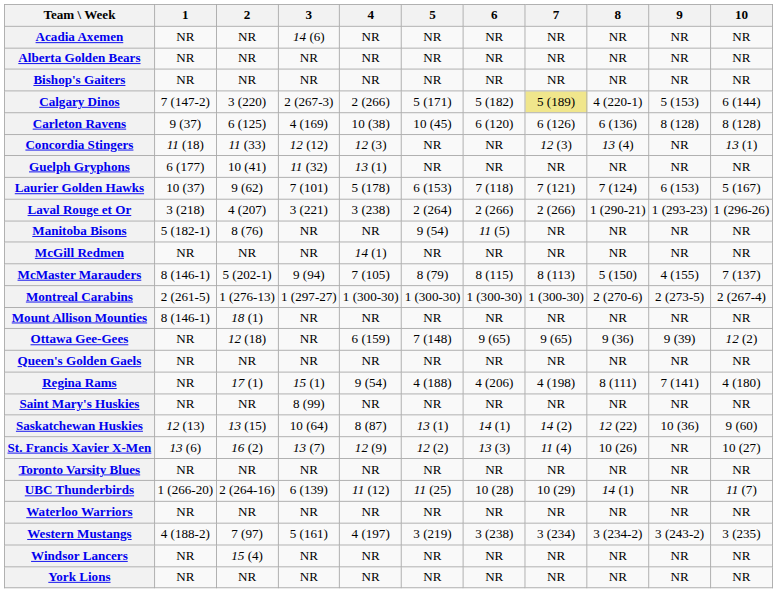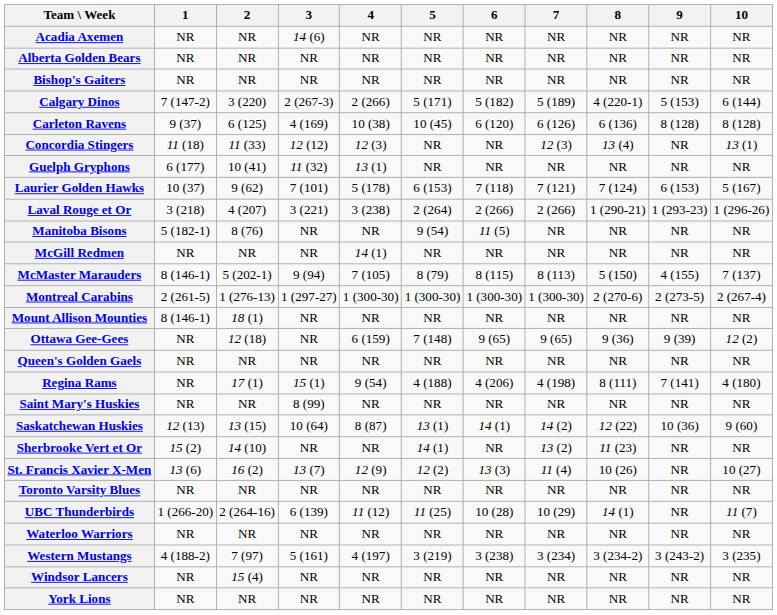 <table class="wikitable sortable" style="font-size:90%; text-align:center;">
 <tr>
 <th scope="col">Team \ Week</th>
 <th scope="col" data-sort-type="number">1</th>
 <th scope="col" data-sort-type="number">2</th>
 <th scope="col" data-sort-type="number">3</th>
 <th scope="col" data-sort-type="number">4</th>
 <th scope="col" data-sort-type="number">5</th>
 <th scope="col" data-sort-type="number">6</th>
 <th scope="col" data-sort-type="number">7</th>
 <th scope="col" data-sort-type="number">8</th>
 <th scope="col" data-sort-type="number">9</th>
 <th scope="col" data-sort-type="number">10</th>
 </tr>
 <tr>
 <th scope="row"><a href='#'>Acadia Axemen</a></th>
 <td>NR</td>
 <td>NR</td>
 <td><em>14</em> (6)</td>
 <td>NR</td>
 <td>NR</td>
 <td>NR</td>
 <td>NR</td>
 <td>NR</td>
 <td>NR</td>
 <td>NR</td>
 </tr>
 <tr>
 <th scope="row"><a href='#'>Alberta Golden Bears</a></th>
 <td>NR</td>
 <td>NR</td>
 <td>NR</td>
 <td>NR</td>
 <td>NR</td>
 <td>NR</td>
 <td>NR</td>
 <td>NR</td>
 <td>NR</td>
 <td>NR</td>
 </tr>
 <tr>
 <th scope="row"><a href='#'>Bishop's Gaiters</a></th>
 <td>NR</td>
 <td>NR</td>
 <td>NR</td>
 <td>NR</td>
 <td>NR</td>
 <td>NR</td>
 <td>NR</td>
 <td>NR</td>
 <td>NR</td>
 <td>NR</td>
 </tr>
 <tr>
 <th scope="row"><a href='#'>Calgary Dinos</a></th>
 <td>7 (147-2)</td>
 <td>3 (220)</td>
 <td>2 (267-3)</td>
 <td>2 (266)</td>
 <td>5 (171)</td>
 <td>5 (182)</td>
-<td style="background: khaki;">5 (189)</td>
+<td>5 (189)</td>
 <td>4 (220-1)</td>
 <td>5 (153)</td>
 <td>6 (144)</td>
 </tr>
 <tr>
 <th scope="row"><a href='#'>Carleton Ravens</a></th>
 <td>9 (37)</td>
 <td>6 (125)</td>
 <td>4 (169)</td>
 <td>10 (38)</td>
 <td>10 (45)</td>
 <td>6 (120)</td>
 <td>6 (126)</td>
 <td>6 (136)</td>
 <td>8 (128)</td>
 <td>8 (128)</td>
 </tr>
 <tr>
 <th scope="row"><a href='#'>Concordia Stingers</a></th>
 <td><em>11</em> (18)</td>
 <td><em>11</em> (33)</td>
 <td><em>12</em> (12)</td>
 <td><em>12</em> (3)</td>
 <td>NR</td>
 <td>NR</td>
 <td><em>12</em> (3)</td>
 <td><em>13</em> (4)</td>
 <td>NR</td>
 <td><em>13</em> (1)</td>
 </tr>
 <tr>
 <th scope="row"><a href='#'>Guelph Gryphons</a></th>
 <td>6 (177)</td>
 <td>10 (41)</td>
 <td><em>11</em> (32)</td>
 <td><em>13</em> (1)</td>
 <td>NR</td>
 <td>NR</td>
 <td>NR</td>
 <td>NR</td>
 <td>NR</td>
 <td>NR</td>
 </tr>
 <tr>
 <th scope="row"><a href='#'>Laurier Golden Hawks</a></th>
 <td>10 (37)</td>
 <td>9 (62)</td>
 <td>7 (101)</td>
 <td>5 (178)</td>
 <td>6 (153)</td>
 <td>7 (118)</td>
 <td>7 (121)</td>
 <td>7 (124)</td>
 <td>6 (153)</td>
 <td>5 (167)</td>
 </tr>
 <tr>
 <th scope="row"><a href='#'>Laval Rouge et Or</a></th>
 <td>3 (218)</td>
 <td>4 (207)</td>
 <td>3 (221)</td>
 <td>3 (238)</td>
 <td>2 (264)</td>
 <td>2 (266)</td>
 <td>2 (266)</td>
 <td>1 (290-21)</td>
 <td>1 (293-23)</td>
 <td>1 (296-26)</td>
 </tr>
 <tr>
 <th scope="row"><a href='#'>Manitoba Bisons</a></th>
 <td>5 (182-1)</td>
 <td>8 (76)</td>
 <td>NR</td>
 <td>NR</td>
 <td>9 (54)</td>
 <td><em>11</em> (5)</td>
 <td>NR</td>
 <td>NR</td>
 <td>NR</td>
 <td>NR</td>
 </tr>
 <tr>
 <th scope="row"><a href='#'>McGill Redmen</a></th>
 <td>NR</td>
 <td>NR</td>
 <td>NR</td>
 <td><em>14</em> (1)</td>
 <td>NR</td>
 <td>NR</td>
 <td>NR</td>
 <td>NR</td>
 <td>NR</td>
 <td>NR</td>
 </tr>
 <tr>
 <th scope="row"><a href='#'>McMaster Marauders</a></th>
 <td>8 (146-1)</td>
 <td>5 (202-1)</td>
 <td>9 (94)</td>
 <td>7 (105)</td>
 <td>8 (79)</td>
 <td>8 (115)</td>
 <td>8 (113)</td>
 <td>5  (150)</td>
 <td>4 (155)</td>
 <td>7 (137)</td>
 </tr>
 <tr>
 <th scope="row"><a href='#'>Montreal Carabins</a></th>
 <td>2 (261-5)</td>
 <td>1 (276-13)</td>
 <td>1 (297-27)</td>
 <td>1 (300-30)</td>
 <td>1 (300-30)</td>
 <td>1 (300-30)</td>
 <td>1 (300-30)</td>
 <td>2 (270-6)</td>
 <td>2 (273-5)</td>
 <td>2 (267-4)</td>
 </tr>
 <tr>
 <th scope="row"><a href='#'>Mount Allison Mounties</a></th>
 <td>8 (146-1)</td>
 <td><em>18</em> (1)</td>
 <td>NR</td>
 <td>NR</td>
 <td>NR</td>
 <td>NR</td>
 <td>NR</td>
 <td>NR</td>
 <td>NR</td>
 <td>NR</td>
 </tr>
 <tr>
 <th scope="row"><a href='#'>Ottawa Gee-Gees</a></th>
 <td>NR</td>
 <td><em>12</em> (18)</td>
 <td>NR</td>
 <td>6 (159)</td>
 <td>7 (148)</td>
 <td>9 (65)</td>
 <td>9 (65)</td>
 <td>9 (36)</td>
 <td>9 (39)</td>
 <td><em>12</em> (2)</td>
 </tr>
 <tr>
 <th scope="row"><a href='#'>Queen's Golden Gaels</a></th>
 <td>NR</td>
 <td>NR</td>
 <td>NR</td>
 <td>NR</td>
 <td>NR</td>
 <td>NR</td>
 <td>NR</td>
 <td>NR</td>
 <td>NR</td>
 <td>NR</td>
 </tr>
 <tr>
 <th scope="row"><a href='#'>Regina Rams</a></th>
 <td>NR</td>
 <td><em>17</em> (1)</td>
 <td><em>15</em> (1)</td>
 <td>9 (54)</td>
 <td>4 (188)</td>
 <td>4 (206)</td>
 <td>4 (198)</td>
 <td>8 (111)</td>
 <td>7 (141)</td>
 <td>4 (180)</td>
 </tr>
 <tr>
 <th scope="row"><a href='#'>Saint Mary's Huskies</a></th>
 <td>NR</td>
 <td>NR</td>
 <td>8 (99)</td>
 <td>NR</td>
 <td>NR</td>
 <td>NR</td>
 <td>NR</td>
 <td>NR</td>
 <td>NR</td>
 <td>NR</td>
 </tr>
 <tr>
 <th scope="row"><a href='#'>Saskatchewan Huskies</a></th>
 <td><em>12</em> (13)</td>
 <td><em>13</em> (15)</td>
 <td>10 (64)</td>
 <td>8 (87)</td>
 <td><em>13</em> (1)</td>
 <td><em>14</em> (1)</td>
 <td><em>14</em> (2)</td>
 <td><em>12</em> (22)</td>
 <td>10 (36)</td>
 <td>9 (60)</td>
 </tr>
 <tr>
+<th scope="row"><a href='#'>Sherbrooke Vert et Or</a></th>
+<td><em>15</em> (2)</td>
+<td><em>14</em> (10)</td>
+<td>NR</td>
+<td>NR</td>
+<td><em>14</em> (1)</td>
+<td>NR</td>
+<td><em>13</em> (2)</td>
+<td><em>11</em> (23)</td>
+<td>NR</td>
+<td>NR</td>
+</tr>
+<tr>
 <th scope="row"><a href='#'>St. Francis Xavier X-Men</a></th>
 <td><em>13</em> (6)</td>
 <td><em>16</em> (2)</td>
 <td><em>13</em> (7)</td>
 <td><em>12</em> (9)</td>
 <td><em>12</em> (2)</td>
 <td><em>13</em> (3)</td>
 <td><em>11</em> (4)</td>
 <td>10 (26)</td>
 <td>NR</td>
 <td>10 (27)</td>
 </tr>
 <tr>
 <th scope="row"><a href='#'>Toronto Varsity Blues</a></th>
 <td>NR</td>
 <td>NR</td>
 <td>NR</td>
 <td>NR</td>
 <td>NR</td>
 <td>NR</td>
 <td>NR</td>
 <td>NR</td>
 <td>NR</td>
 <td>NR</td>
 </tr>
 <tr>
 <th scope="row"><a href='#'>UBC Thunderbirds</a></th>
 <td>1 (266-20)</td>
 <td>2 (264-16)</td>
 <td>6 (139)</td>
 <td><em>11</em> (12)</td>
 <td><em>11</em> (25)</td>
 <td>10 (28)</td>
 <td>10 (29)</td>
 <td><em>14</em> (1)</td>
 <td>NR</td>
 <td><em>11</em> (7)</td>
 </tr>
 <tr>
 <th scope="row"><a href='#'>Waterloo Warriors</a></th>
 <td>NR</td>
 <td>NR</td>
 <td>NR</td>
 <td>NR</td>
 <td>NR</td>
 <td>NR</td>
 <td>NR</td>
 <td>NR</td>
 <td>NR</td>
 <td>NR</td>
 </tr>
 <tr>
 <th scope="row"><a href='#'>Western Mustangs</a></th>
 <td>4 (188-2)</td>
 <td>7 (97)</td>
 <td>5 (161)</td>
 <td>4 (197)</td>
 <td>3 (219)</td>
 <td>3 (238)</td>
 <td>3 (234)</td>
 <td>3 (234-2)</td>
 <td>3 (243-2)</td>
 <td>3 (235)</td>
 </tr>
 <tr>
 <th scope="row"><a href='#'>Windsor Lancers</a></th>
 <td>NR</td>
 <td><em>15</em> (4)</td>
 <td>NR</td>
 <td>NR</td>
 <td>NR</td>
 <td>NR</td>
 <td>NR</td>
 <td>NR</td>
 <td>NR</td>
 <td>NR</td>
 </tr>
 <tr>
 <th scope="row"><a href='#'>York Lions</a></th>
 <td>NR</td>
 <td>NR</td>
 <td>NR</td>
 <td>NR</td>
 <td>NR</td>
 <td>NR</td>
 <td>NR</td>
 <td>NR</td>
 <td>NR</td>
 <td>NR</td>
 </tr>
 </table>
